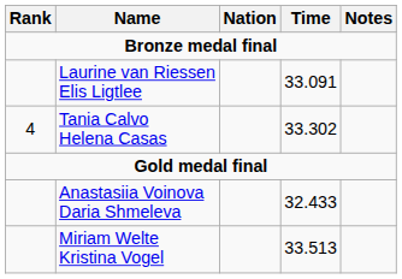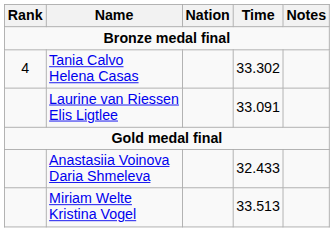 <table class="wikitable" style="text-align:center">
 <tr>
 <th>Rank</th>
 <th>Name</th>
 <th>Nation</th>
 <th>Time</th>
 <th>Notes</th>
 </tr>
 <tr>
 <td colspan=5><strong>Bronze medal final</strong></td>
 </tr>
 <tr>
+<td>4</td>
+<td align=left><a href='#'>Tania Calvo</a><br><a href='#'>Helena Casas</a></td>
+<td align=left></td>
+<td>33.302</td>
+<td></td>
+</tr>
+<tr>
 <td></td>
 <td align=left><a href='#'>Laurine van Riessen</a><br><a href='#'>Elis Ligtlee</a></td>
 <td align=left></td>
 <td>33.091</td>
-<td></td>
-</tr>
-<tr>
-<td>4</td>
-<td align=left><a href='#'>Tania Calvo</a><br><a href='#'>Helena Casas</a></td>
-<td align=left></td>
-<td>33.302</td>
 <td></td>
 </tr>
 <tr>
 <td colspan=5><strong>Gold medal final</strong></td>
 </tr>
 <tr>
 <td></td>
 <td align=left><a href='#'>Anastasiia Voinova</a><br><a href='#'>Daria Shmeleva</a></td>
 <td align=left></td>
 <td>32.433</td>
 <td></td>
 </tr>
 <tr>
 <td></td>
 <td align=left><a href='#'>Miriam Welte</a><br><a href='#'>Kristina Vogel</a></td>
 <td align=left></td>
 <td>33.513</td>
 <td></td>
 </tr>
 </table>
